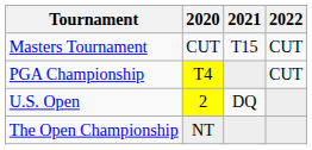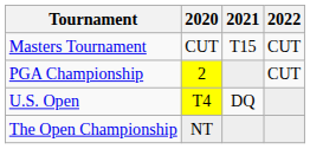 <table class="wikitable" style="font-size:95%;text-align:center;">
 <tr>
 <th>Tournament</th>
 <th>2020</th>
 <th>2021</th>
 <th>2022</th>
 </tr>
 <tr>
 <td align=left><a href='#'>Masters Tournament</a></td>
 <td>CUT</td>
 <td>T15</td>
 <td>CUT</td>
 </tr>
 <tr>
 <td align=left><a href='#'>PGA Championship</a></td>
-<td style="background:yellow;">T4</td>
+<td style="background:yellow;">2</td>
 <td style="background:#eeeeee;"></td>
 <td>CUT</td>
 </tr>
 <tr>
 <td align=left><a href='#'>U.S. Open</a></td>
-<td style="background:yellow;">2</td>
+<td style="background:yellow;">T4</td>
 <td>DQ</td>
 <td style="background:#eeeeee;"></td>
 </tr>
 <tr>
 <td align=left><a href='#'>The Open Championship</a></td>
 <td style="background:#eeeeee;">NT</td>
 <td style="background:#eeeeee;"></td>
 <td style="background:#eeeeee;"></td>
 </tr>
 </table>
